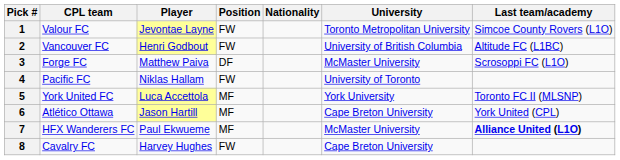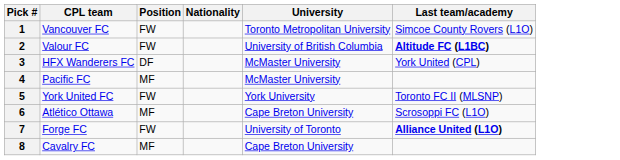 <table class="wikitable">
 <tr>
 <th>Pick #</th>
 <th>CPL team</th>
-<th>Player</th>
 <th>Position</th>
 <th>Nationality</th>
 <th>University</th>
 <th>Last team/academy</th>
 </tr>
 <tr>
 <th>1</th>
-<td><a href='#'>Valour FC</a></td>
-<td bgcolor="#FFFF99"><a href='#'>Jevontae Layne</a></td>
+<td><a href='#'>Vancouver FC</a></td>
 <td>FW</td>
 <td></td>
 <td><a href='#'>Toronto Metropolitan University</a></td>
 <td><a href='#'>Simcoe County Rovers</a> (<a href='#'>L1O</a>)</td>
 </tr>
 <tr>
 <th>2</th>
-<td><a href='#'>Vancouver FC</a></td>
-<td bgcolor="#FFFF99"><a href='#'>Henri Godbout</a></td>
+<td><a href='#'>Valour FC</a></td>
 <td>FW</td>
 <td></td>
 <td><a href='#'>University of British Columbia</a></td>
-<td><a href='#'>Altitude FC</a> (<a href='#'>L1BC</a>)</td>
+<td><strong><a href='#'>Altitude FC</a> (<a href='#'>L1BC</a>)</strong></td>
 </tr>
 <tr>
 <th>3</th>
-<td><a href='#'>Forge FC</a></td>
-<td><a href='#'>Matthew Paiva</a></td>
+<td><a href='#'>HFX Wanderers FC</a></td>
 <td>DF</td>
 <td></td>
 <td><a href='#'>McMaster University</a></td>
-<td><a href='#'>Scrosoppi FC</a> (<a href='#'>L1O</a>)</td>
+<td><a href='#'>York United</a> (<a href='#'>CPL</a>)</td>
 </tr>
 <tr>
 <th>4</th>
 <td><a href='#'>Pacific FC</a></td>
-<td><a href='#'>Niklas Hallam</a></td>
-<td>FW</td>
+<td>MF</td>
 <td></td>
-<td><a href='#'>University of Toronto</a></td>
+<td><a href='#'>McMaster University</a></td>
 <td></td>
 </tr>
 <tr>
 <th>5</th>
 <td><a href='#'>York United FC</a></td>
-<td bgcolor="#FFFF99"><a href='#'>Luca Accettola</a></td>
-<td>MF</td>
+<td>FW</td>
 <td></td>
 <td><a href='#'>York University</a></td>
 <td><a href='#'>Toronto FC II</a> (<a href='#'>MLSNP</a>)</td>
 </tr>
 <tr>
 <th>6</th>
 <td><a href='#'>Atlético Ottawa</a></td>
-<td bgcolor="#FFFF99"><a href='#'>Jason Hartill</a></td>
 <td>MF</td>
 <td></td>
 <td><a href='#'>Cape Breton University</a></td>
-<td><a href='#'>York United</a> (<a href='#'>CPL</a>)</td>
+<td><a href='#'>Scrosoppi FC</a> (<a href='#'>L1O</a>)</td>
 </tr>
 <tr>
 <th>7</th>
-<td><a href='#'>HFX Wanderers FC</a></td>
-<td><a href='#'>Paul Ekwueme</a></td>
-<td>MF</td>
+<td><a href='#'>Forge FC</a></td>
+<td>FW</td>
 <td></td>
-<td><a href='#'>McMaster University</a></td>
+<td><a href='#'>University of Toronto</a></td>
 <td><strong><a href='#'>Alliance United</a> (<a href='#'>L1O</a>)</strong></td>
 </tr>
 <tr>
 <th>8</th>
 <td><a href='#'>Cavalry FC</a></td>
-<td><a href='#'>Harvey Hughes</a></td>
-<td>FW</td>
+<td>MF</td>
 <td></td>
 <td><a href='#'>Cape Breton University</a></td>
 <td></td>
 </tr>
 </table>
